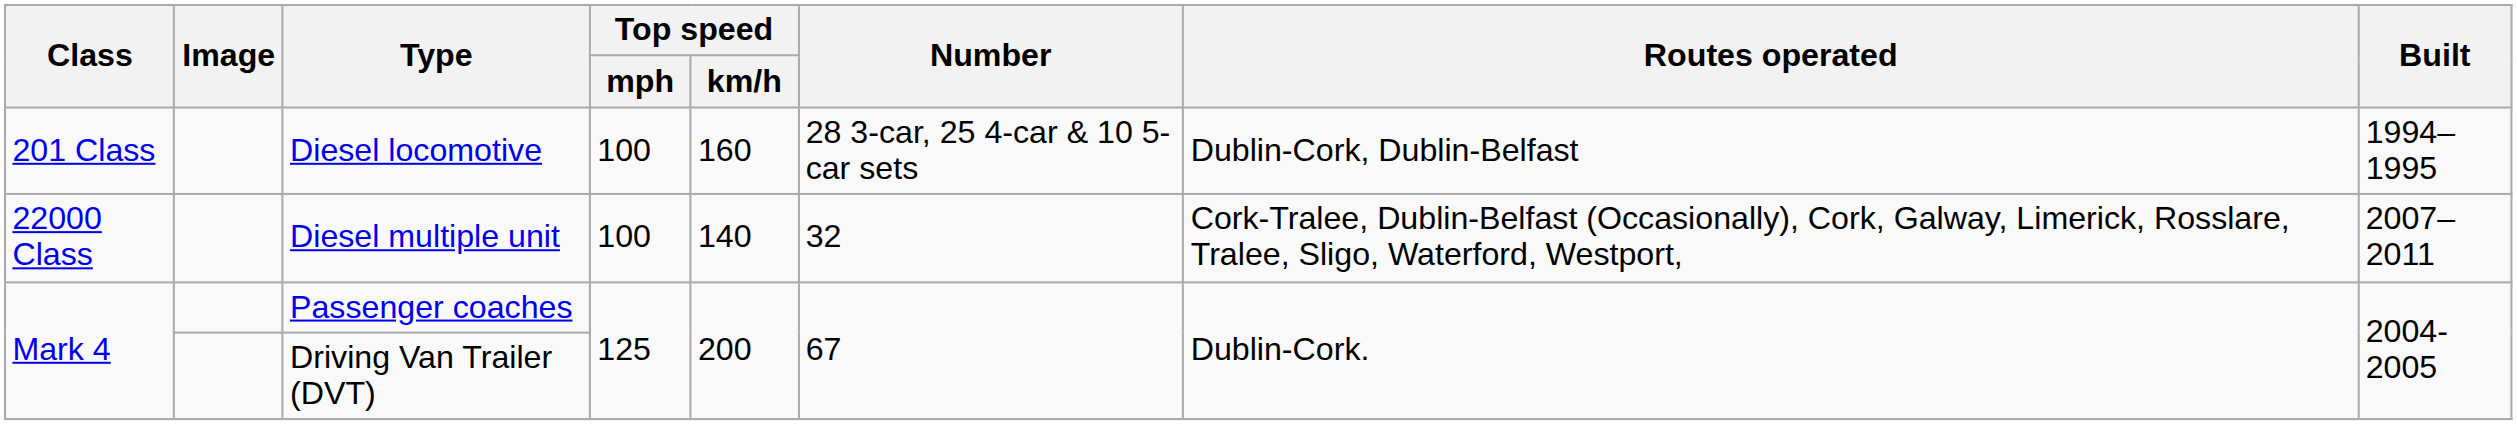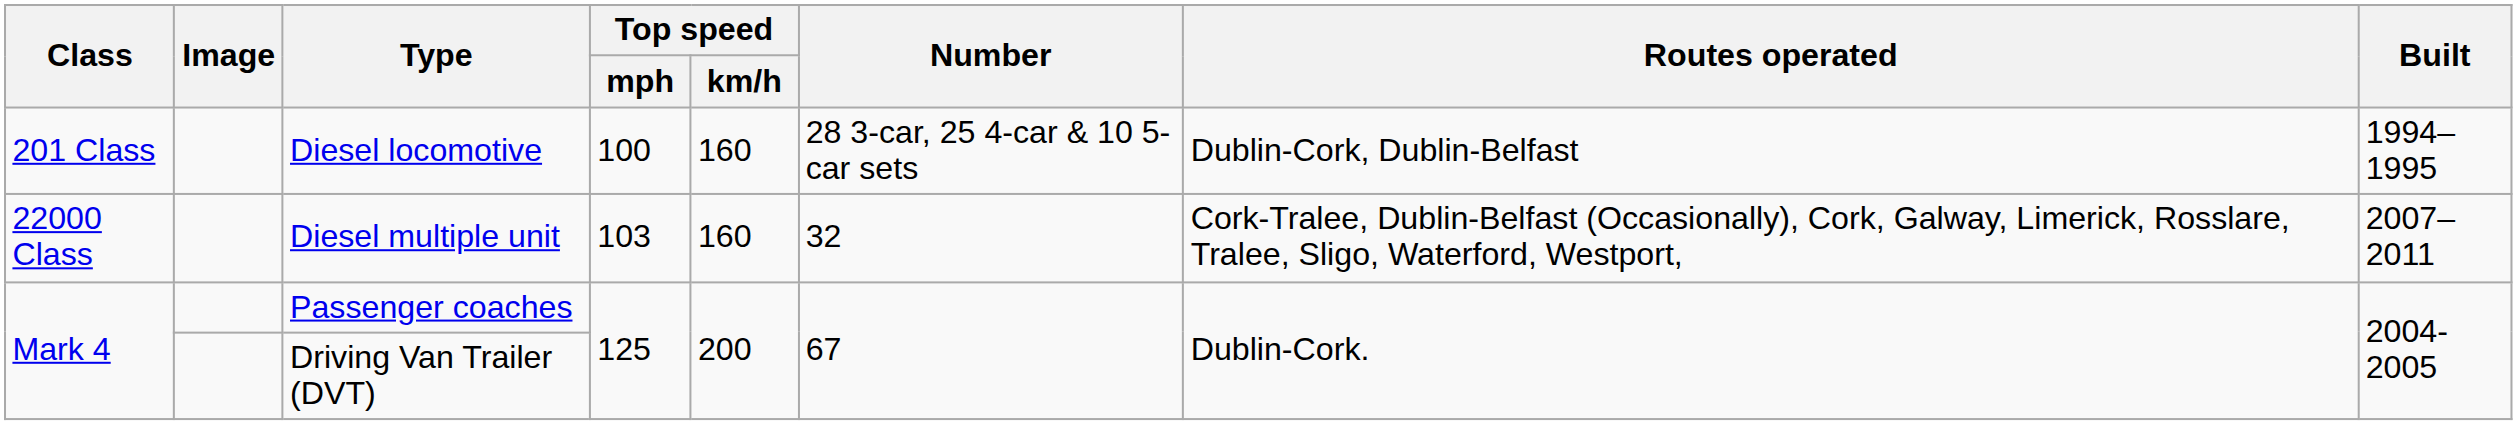 <table class="wikitable">
 <tr ---- bgcolor=#f9f9f9>
 <th rowspan="2"> Class </th>
 <th rowspan="2">Image</th>
 <th rowspan="2"> Type </th>
 <th colspan="2"> Top speed </th>
 <th rowspan="2"> Number </th>
 <th rowspan="2"> Routes operated </th>
 <th rowspan="2"> Built </th>
 </tr>
 <tr ---- bgcolor=#f9f9f9>
 <th> mph </th>
 <th> km/h </th>
 </tr>
 <tr>
 <td><a href='#'>201 Class</a></td>
 <td></td>
 <td><a href='#'>Diesel locomotive</a></td>
 <td>100</td>
 <td>160</td>
 <td>28 3-car, 25 4-car & 10 5-car sets</td>
 <td>Dublin-Cork, Dublin-Belfast</td>
 <td>1994–1995</td>
 </tr>
 <tr>
 <td><a href='#'>22000 Class</a></td>
 <td></td>
 <td><a href='#'>Diesel multiple unit</a></td>
-<td>100</td>
-<td>140</td>
+<td>103</td>
+<td>160</td>
 <td>32</td>
 <td>Cork-Tralee, Dublin-Belfast (Occasionally), Cork, Galway, Limerick, Rosslare, Tralee, Sligo, Waterford, Westport,</td>
 <td>2007–2011</td>
 </tr>
 <tr>
 <td rowspan=2><a href='#'>Mark 4</a></td>
 <td></td>
 <td><a href='#'>Passenger coaches</a></td>
 <td rowspan=2>125</td>
 <td rowspan=2>200</td>
 <td rowspan=2>67</td>
 <td rowspan=2>Dublin-Cork.</td>
 <td rowspan=2>2004-2005</td>
 </tr>
 <tr>
 <td></td>
 <td>Driving Van Trailer (DVT)</td>
 </tr>
 </table>
